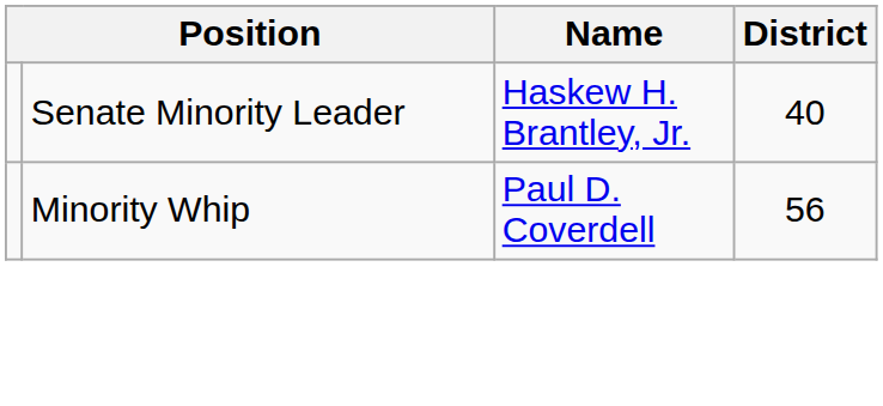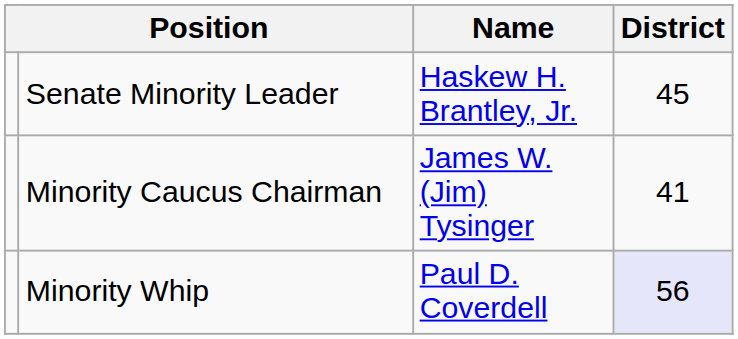 <table class="wikitable">
 <tr>
 <th colspan=2 align=center>Position</th>
 <th width="099" align=center>Name</th>
 <th align=center>District</th>
 </tr>
 <tr>
 <td></td>
 <td width="201">Senate Minority Leader</td>
 <td><a href='#'>Haskew H. Brantley, Jr.</a></td>
-<td align=center>40</td>
+<td align=center>45</td>
+</tr>
+<tr>
+<td></td>
+<td>Minority Caucus Chairman</td>
+<td><a href='#'>James W. (Jim) Tysinger</a></td>
+<td align=center>41</td>
 </tr>
 <tr>
 <td></td>
 <td>Minority Whip</td>
 <td><a href='#'>Paul D. Coverdell</a></td>
-<td align=center>56</td>
+<td align=center style="background: lavender;">56</td>
 </tr>
 </table>
